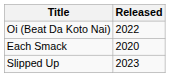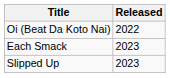 <table class="wikitable">
 <tr>
 <th>Title</th>
 <th>Released</th>
 </tr>
 <tr>
 <td>Oi (Beat Da Koto Nai)</td>
 <td>2022</td>
 </tr>
 <tr>
 <td>Each Smack</td>
-<td>2020</td>
+<td>2023</td>
 </tr>
 <tr>
 <td>Slipped Up</td>
 <td>2023</td>
 </tr>
 </table>
